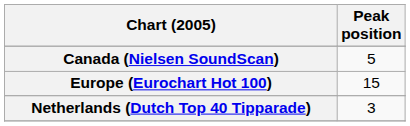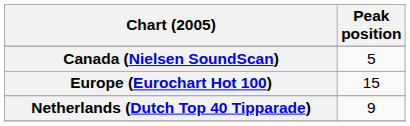 <table class="wikitable sortable plainrowheaders" style="text-align:center">
 <tr>
 <th scope="col" style="width:21em;">Chart (2005)</th>
 <th scope="col">Peak<br>position</th>
 </tr>
 <tr>
 </tr>
 <tr>
 </tr>
 <tr>
 </tr>
 <tr>
 </tr>
 <tr>
 <th scope="row">Canada (<a href='#'>Nielsen SoundScan</a>)</th>
 <td>5</td>
 </tr>
 <tr>
 <th scope="row">Europe (<a href='#'>Eurochart Hot 100</a>)</th>
 <td>15</td>
 </tr>
 <tr>
 </tr>
 <tr>
 </tr>
 <tr>
 </tr>
 <tr>
 <th scope="row">Netherlands (<a href='#'>Dutch Top 40 Tipparade</a>)</th>
-<td>3</td>
+<td>9</td>
 </tr>
 <tr>
 </tr>
 <tr>
 </tr>
 <tr>
 </tr>
 <tr>
 </tr>
 <tr>
 </tr>
 <tr>
 </tr>
 <tr>
 </tr>
 <tr>
 </tr>
 <tr>
 </tr>
 <tr>
 </tr>
 </table>
